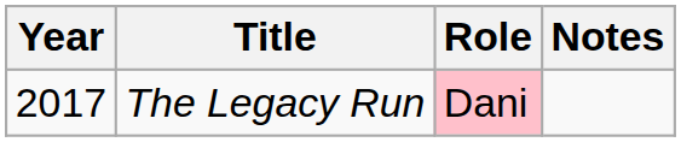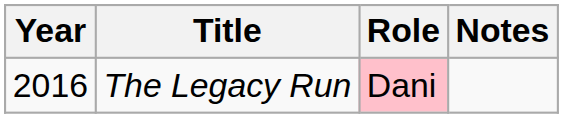 <table class="wikitable sortable">
 <tr>
 <th>Year</th>
 <th>Title</th>
 <th>Role</th>
 <th class="unsortable">Notes</th>
 </tr>
 <tr>
-<td>2017</td>
+<td>2016</td>
 <td><em>The Legacy Run</em></td>
 <td style="background: pink;">Dani</td>
 <td></td>
 </tr>
 </table>
